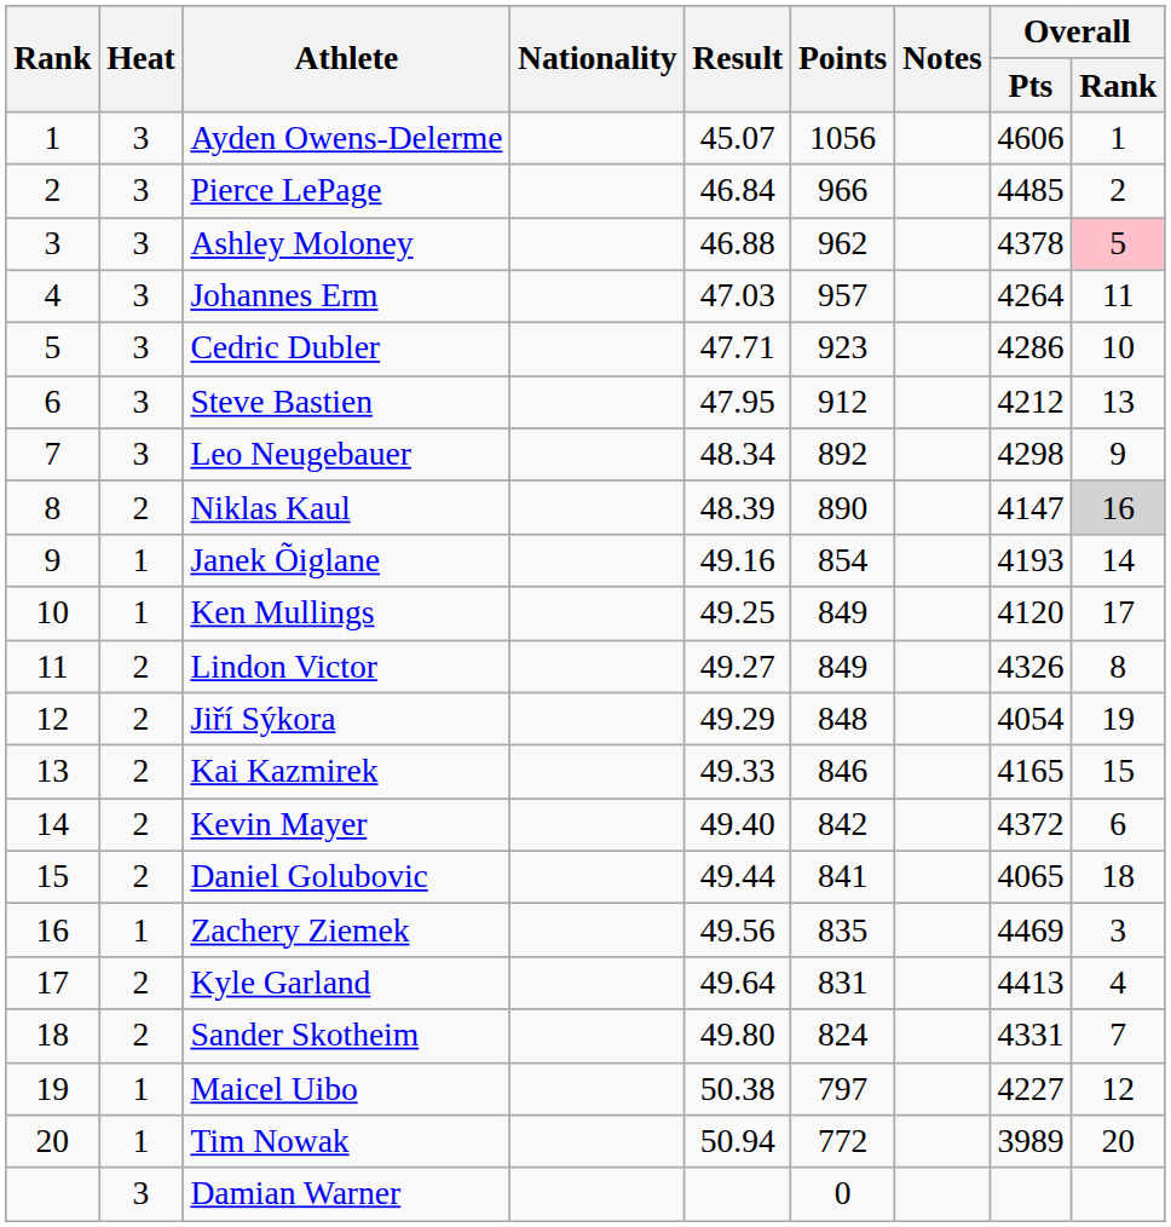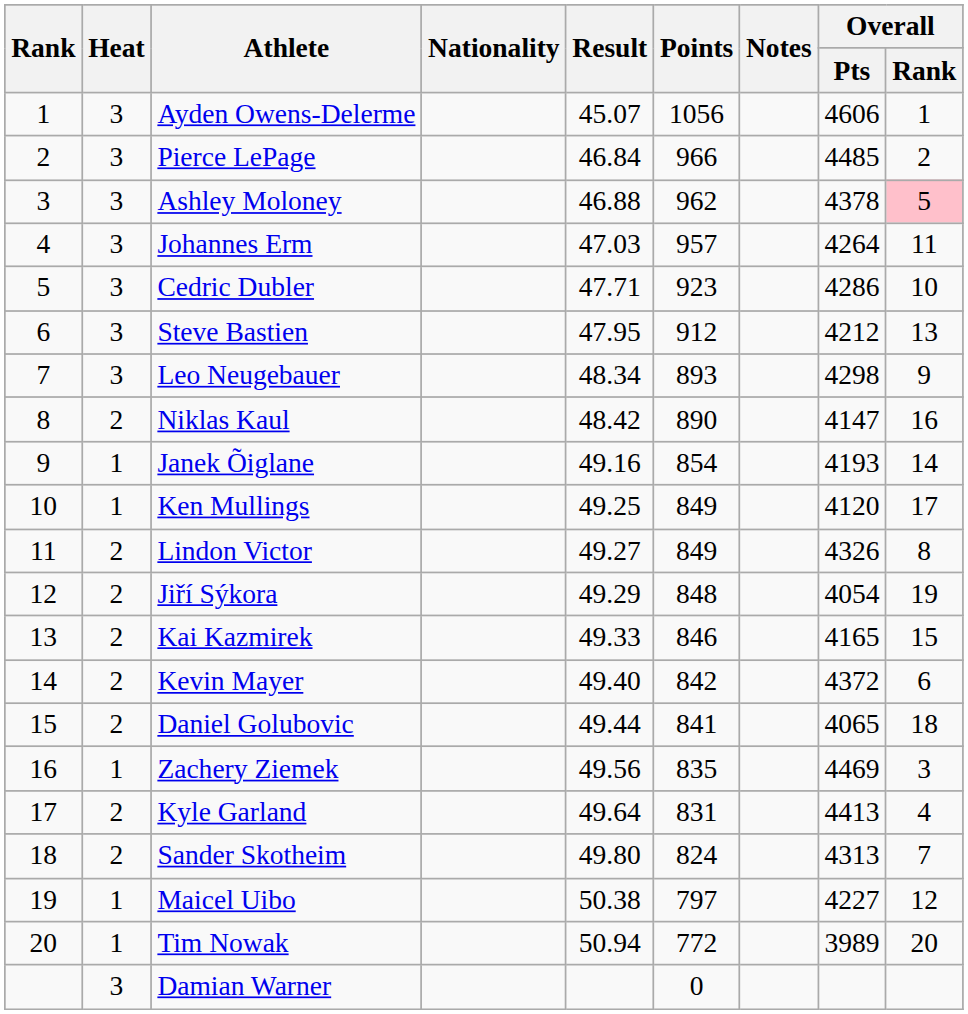 <table class="wikitable sortable" style="text-align:center">
 <tr>
 <th rowspan=2>Rank</th>
 <th rowspan=2>Heat</th>
 <th rowspan=2>Athlete</th>
 <th rowspan=2>Nationality</th>
 <th rowspan=2>Result</th>
 <th rowspan=2>Points</th>
 <th rowspan=2>Notes</th>
 <th colspan=2>Overall</th>
 </tr>
 <tr>
 <th>Pts</th>
 <th>Rank</th>
 </tr>
 <tr>
 <td>1</td>
 <td>3</td>
 <td align=left><a href='#'>Ayden Owens-Delerme</a></td>
 <td align=left></td>
 <td>45.07</td>
 <td>1056</td>
 <td></td>
 <td>4606</td>
 <td>1</td>
 </tr>
 <tr>
 <td>2</td>
 <td>3</td>
 <td align=left><a href='#'>Pierce LePage</a></td>
 <td align=left></td>
 <td>46.84</td>
 <td>966</td>
 <td></td>
 <td>4485</td>
 <td>2</td>
 </tr>
 <tr>
 <td>3</td>
 <td>3</td>
 <td align=left><a href='#'>Ashley Moloney</a></td>
 <td align=left></td>
 <td>46.88</td>
 <td>962</td>
 <td></td>
 <td>4378</td>
 <td style="background: pink;">5</td>
 </tr>
 <tr>
 <td>4</td>
 <td>3</td>
 <td align=left><a href='#'>Johannes Erm</a></td>
 <td align=left></td>
 <td>47.03</td>
 <td>957</td>
 <td></td>
 <td>4264</td>
 <td>11</td>
 </tr>
 <tr>
 <td>5</td>
 <td>3</td>
 <td align=left><a href='#'>Cedric Dubler</a></td>
 <td align=left></td>
 <td>47.71</td>
 <td>923</td>
 <td></td>
 <td>4286</td>
 <td>10</td>
 </tr>
 <tr>
 <td>6</td>
 <td>3</td>
 <td align=left><a href='#'>Steve Bastien</a></td>
 <td align=left></td>
 <td>47.95</td>
 <td>912</td>
 <td></td>
 <td>4212</td>
 <td>13</td>
 </tr>
 <tr>
 <td>7</td>
 <td>3</td>
 <td align=left><a href='#'>Leo Neugebauer</a></td>
 <td align=left></td>
 <td>48.34</td>
-<td>892</td>
+<td>893</td>
 <td></td>
 <td>4298</td>
 <td>9</td>
 </tr>
 <tr>
 <td>8</td>
 <td>2</td>
 <td align=left><a href='#'>Niklas Kaul</a></td>
 <td align=left></td>
-<td>48.39</td>
+<td>48.42</td>
 <td>890</td>
 <td></td>
 <td>4147</td>
-<td style="background: lightgrey;">16</td>
+<td>16</td>
 </tr>
 <tr>
 <td>9</td>
 <td>1</td>
 <td align=left><a href='#'>Janek Õiglane</a></td>
 <td align=left></td>
 <td>49.16</td>
 <td>854</td>
 <td></td>
 <td>4193</td>
 <td>14</td>
 </tr>
 <tr>
 <td>10</td>
 <td>1</td>
 <td align=left><a href='#'>Ken Mullings</a></td>
 <td align=left></td>
 <td>49.25</td>
 <td>849</td>
 <td></td>
 <td>4120</td>
 <td>17</td>
 </tr>
 <tr>
 <td>11</td>
 <td>2</td>
 <td align=left><a href='#'>Lindon Victor</a></td>
 <td align=left></td>
 <td>49.27</td>
 <td>849</td>
 <td></td>
 <td>4326</td>
 <td>8</td>
 </tr>
 <tr>
 <td>12</td>
 <td>2</td>
 <td align=left><a href='#'>Jiří Sýkora</a></td>
 <td align=left></td>
 <td>49.29</td>
 <td>848</td>
 <td></td>
 <td>4054</td>
 <td>19</td>
 </tr>
 <tr>
 <td>13</td>
 <td>2</td>
 <td align=left><a href='#'>Kai Kazmirek</a></td>
 <td align=left></td>
 <td>49.33</td>
 <td>846</td>
 <td></td>
 <td>4165</td>
 <td>15</td>
 </tr>
 <tr>
 <td>14</td>
 <td>2</td>
 <td align=left><a href='#'>Kevin Mayer</a></td>
 <td align=left></td>
 <td>49.40</td>
 <td>842</td>
 <td></td>
 <td>4372</td>
 <td>6</td>
 </tr>
 <tr>
 <td>15</td>
 <td>2</td>
 <td align=left><a href='#'>Daniel Golubovic</a></td>
 <td align=left></td>
 <td>49.44</td>
 <td>841</td>
 <td></td>
 <td>4065</td>
 <td>18</td>
 </tr>
 <tr>
 <td>16</td>
 <td>1</td>
 <td align=left><a href='#'>Zachery Ziemek</a></td>
 <td align=left></td>
 <td>49.56</td>
 <td>835</td>
 <td></td>
 <td>4469</td>
 <td>3</td>
 </tr>
 <tr>
 <td>17</td>
 <td>2</td>
 <td align=left><a href='#'>Kyle Garland</a></td>
 <td align=left></td>
 <td>49.64</td>
 <td>831</td>
 <td></td>
 <td>4413</td>
 <td>4</td>
 </tr>
 <tr>
 <td>18</td>
 <td>2</td>
 <td align=left><a href='#'>Sander Skotheim</a></td>
 <td align=left></td>
 <td>49.80</td>
 <td>824</td>
 <td></td>
-<td>4331</td>
+<td>4313</td>
 <td>7</td>
 </tr>
 <tr>
 <td>19</td>
 <td>1</td>
 <td align=left><a href='#'>Maicel Uibo</a></td>
 <td align=left></td>
 <td>50.38</td>
 <td>797</td>
 <td></td>
 <td>4227</td>
 <td>12</td>
 </tr>
 <tr>
 <td>20</td>
 <td>1</td>
 <td align=left><a href='#'>Tim Nowak</a></td>
 <td align=left></td>
 <td>50.94</td>
 <td>772</td>
 <td></td>
 <td>3989</td>
 <td>20</td>
 </tr>
 <tr>
 <td></td>
 <td>3</td>
 <td align=left><a href='#'>Damian Warner</a></td>
 <td align=left></td>
 <td></td>
 <td>0</td>
 <td></td>
 <td></td>
 <td></td>
 </tr>
 </table>
